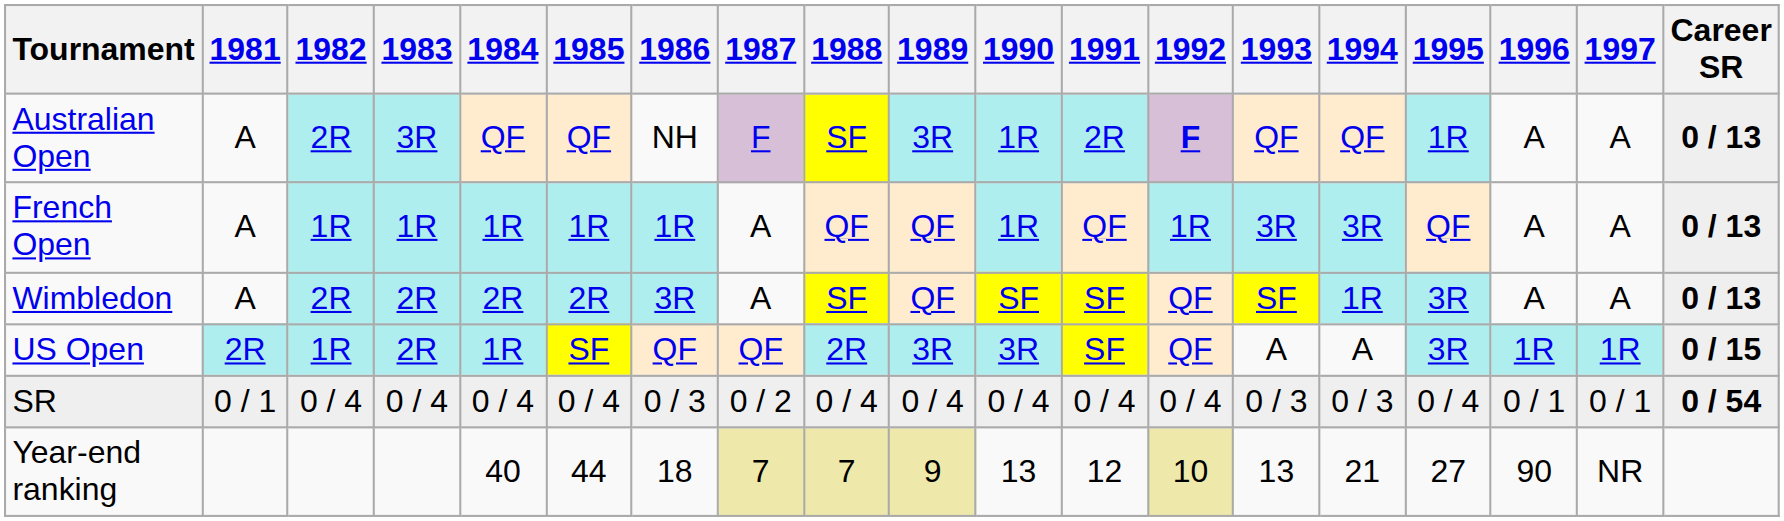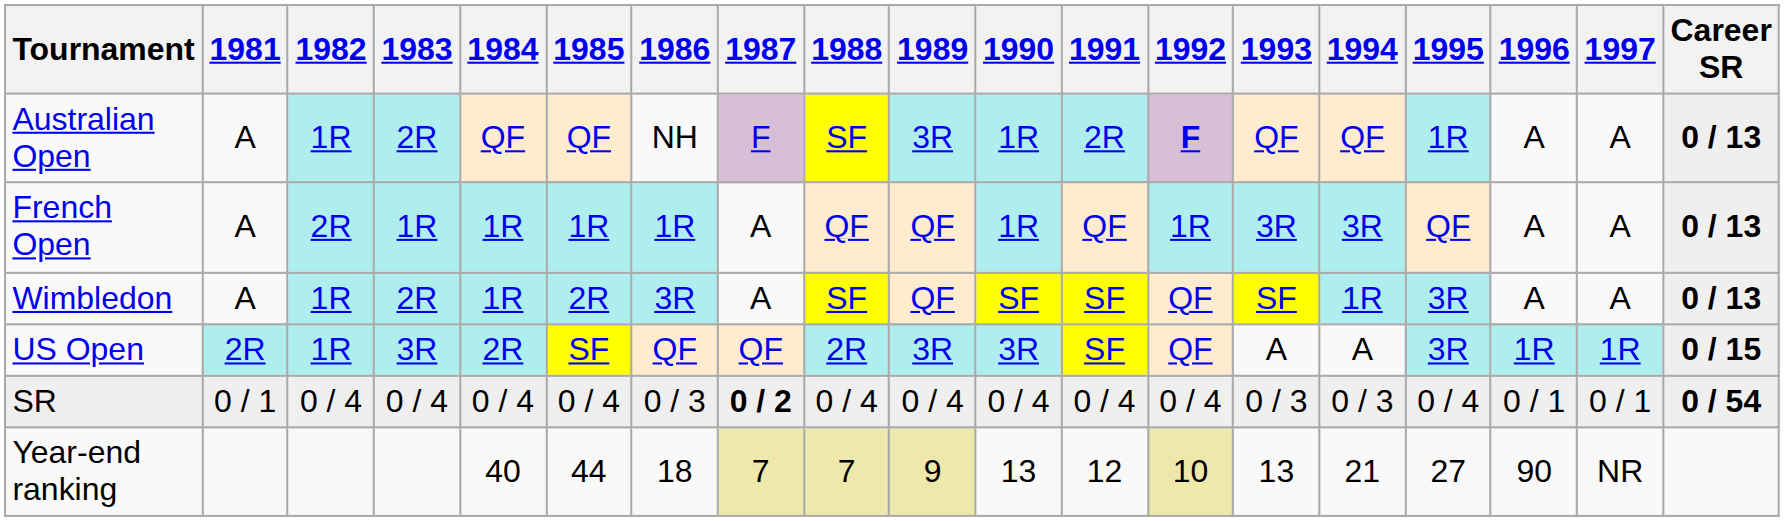 <table class="wikitable" style=font-size:97%>
 <tr bgcolor="#efefef">
 <th>Tournament</th>
 <th><a href='#'>1981</a></th>
 <th><a href='#'>1982</a></th>
 <th><a href='#'>1983</a></th>
 <th><a href='#'>1984</a></th>
 <th><a href='#'>1985</a></th>
 <th><a href='#'>1986</a></th>
 <th><a href='#'>1987</a></th>
 <th><a href='#'>1988</a></th>
 <th><a href='#'>1989</a></th>
 <th><a href='#'>1990</a></th>
 <th><a href='#'>1991</a></th>
 <th><a href='#'>1992</a></th>
 <th><a href='#'>1993</a></th>
 <th><a href='#'>1994</a></th>
 <th><a href='#'>1995</a></th>
 <th><a href='#'>1996</a></th>
 <th><a href='#'>1997</a></th>
 <th>Career SR</th>
 </tr>
 <tr>
 <td align=left><a href='#'>Australian Open</a></td>
 <td align="center">A</td>
+<td align="center" style="background:#afeeee;"><a href='#'>1R</a></td>
 <td align="center" style="background:#afeeee;"><a href='#'>2R</a></td>
-<td align="center" style="background:#afeeee;"><a href='#'>3R</a></td>
 <td align="center" style="background:#ffebcd;"><a href='#'>QF</a></td>
 <td align="center" style="background:#ffebcd;"><a href='#'>QF</a></td>
 <td align="center">NH</td>
 <td align="center" style="background:#D8BFD8;"><a href='#'>F</a></td>
 <td align="center" style="background:yellow;"><a href='#'>SF</a></td>
 <td align="center" style="background:#afeeee;"><a href='#'>3R</a></td>
 <td align="center" style="background:#afeeee;"><a href='#'>1R</a></td>
 <td align="center" style="background:#afeeee;"><a href='#'>2R</a></td>
 <td align="center" style="background:#D8BFD8;"><strong><a href='#'>F</a></strong></td>
 <td align="center" style="background:#ffebcd;"><a href='#'>QF</a></td>
 <td align="center" style="background:#ffebcd;"><a href='#'>QF</a></td>
 <td align="center" style="background:#afeeee;"><a href='#'>1R</a></td>
 <td align="center">A</td>
 <td align="center">A</td>
 <td align="center" style="background:#EFEFEF;"><strong>0 / 13</strong></td>
 </tr>
 <tr>
 <td align=left><a href='#'>French Open</a></td>
 <td align="center">A</td>
-<td align="center" style="background:#afeeee;"><a href='#'>1R</a></td>
+<td align="center" style="background:#afeeee;"><a href='#'>2R</a></td>
 <td align="center" style="background:#afeeee;"><a href='#'>1R</a></td>
 <td align="center" style="background:#afeeee;"><a href='#'>1R</a></td>
 <td align="center" style="background:#afeeee;"><a href='#'>1R</a></td>
 <td align="center" style="background:#afeeee;"><a href='#'>1R</a></td>
 <td align="center">A</td>
 <td align="center" style="background:#ffebcd;"><a href='#'>QF</a></td>
 <td align="center" style="background:#ffebcd;"><a href='#'>QF</a></td>
 <td align="center" style="background:#afeeee;"><a href='#'>1R</a></td>
 <td align="center" style="background:#ffebcd;"><a href='#'>QF</a></td>
 <td align="center" style="background:#afeeee;"><a href='#'>1R</a></td>
 <td align="center" style="background:#afeeee;"><a href='#'>3R</a></td>
 <td align="center" style="background:#afeeee;"><a href='#'>3R</a></td>
 <td align="center" style="background:#ffebcd;"><a href='#'>QF</a></td>
 <td align="center">A</td>
 <td align="center">A</td>
 <td align="center" style="background:#EFEFEF;"><strong>0 / 13</strong></td>
 </tr>
 <tr>
 <td align=left><a href='#'>Wimbledon</a></td>
 <td align="center">A</td>
+<td align="center" style="background:#afeeee;"><a href='#'>1R</a></td>
 <td align="center" style="background:#afeeee;"><a href='#'>2R</a></td>
-<td align="center" style="background:#afeeee;"><a href='#'>2R</a></td>
-<td align="center" style="background:#afeeee;"><a href='#'>2R</a></td>
+<td align="center" style="background:#afeeee;"><a href='#'>1R</a></td>
 <td align="center" style="background:#afeeee;"><a href='#'>2R</a></td>
 <td align="center" style="background:#afeeee;"><a href='#'>3R</a></td>
 <td align="center">A</td>
 <td align="center" style="background:yellow;"><a href='#'>SF</a></td>
 <td align="center" style="background:#ffebcd;"><a href='#'>QF</a></td>
 <td align="center" style="background:yellow;"><a href='#'>SF</a></td>
 <td align="center" style="background:yellow;"><a href='#'>SF</a></td>
 <td align="center" style="background:#ffebcd;"><a href='#'>QF</a></td>
 <td align="center" style="background:yellow;"><a href='#'>SF</a></td>
 <td align="center" style="background:#afeeee;"><a href='#'>1R</a></td>
 <td align="center" style="background:#afeeee;"><a href='#'>3R</a></td>
 <td align="center">A</td>
 <td align="center">A</td>
 <td align="center" style="background:#EFEFEF;"><strong>0 / 13</strong></td>
 </tr>
 <tr>
 <td align=left><a href='#'>US Open</a></td>
 <td align="center" style="background:#afeeee;"><a href='#'>2R</a></td>
 <td align="center" style="background:#afeeee;"><a href='#'>1R</a></td>
+<td align="center" style="background:#afeeee;"><a href='#'>3R</a></td>
 <td align="center" style="background:#afeeee;"><a href='#'>2R</a></td>
-<td align="center" style="background:#afeeee;"><a href='#'>1R</a></td>
 <td align="center" style="background:yellow;"><a href='#'>SF</a></td>
 <td align="center" style="background:#ffebcd;"><a href='#'>QF</a></td>
 <td align="center" style="background:#ffebcd;"><a href='#'>QF</a></td>
 <td align="center" style="background:#afeeee;"><a href='#'>2R</a></td>
 <td align="center" style="background:#afeeee;"><a href='#'>3R</a></td>
 <td align="center" style="background:#afeeee;"><a href='#'>3R</a></td>
 <td align="center" style="background:yellow;"><a href='#'>SF</a></td>
 <td align="center" style="background:#ffebcd;"><a href='#'>QF</a></td>
 <td align="center">A</td>
 <td align="center">A</td>
 <td align="center" style="background:#afeeee;"><a href='#'>3R</a></td>
 <td align="center" style="background:#afeeee;"><a href='#'>1R</a></td>
 <td align="center" style="background:#afeeee;"><a href='#'>1R</a></td>
 <td align="center" style="background:#EFEFEF;"><strong>0 / 15</strong></td>
 </tr>
 <tr>
 <td style="background:#EFEFEF;">SR</td>
 <td align="center" style="background:#EFEFEF;">0 / 1</td>
 <td align="center" style="background:#EFEFEF;">0 / 4</td>
 <td align="center" style="background:#EFEFEF;">0 / 4</td>
 <td align="center" style="background:#EFEFEF;">0 / 4</td>
 <td align="center" style="background:#EFEFEF;">0 / 4</td>
 <td align="center" style="background:#EFEFEF;">0 / 3</td>
-<td align="center" style="background:#EFEFEF;">0 / 2</td>
+<td align="center" style="background:#EFEFEF;"><strong>0 / 2</strong></td>
 <td align="center" style="background:#EFEFEF;">0 / 4</td>
 <td align="center" style="background:#EFEFEF;">0 / 4</td>
 <td align="center" style="background:#EFEFEF;">0 / 4</td>
 <td align="center" style="background:#EFEFEF;">0 / 4</td>
 <td align="center" style="background:#EFEFEF;">0 / 4</td>
 <td align="center" style="background:#EFEFEF;">0 / 3</td>
 <td align="center" style="background:#EFEFEF;">0 / 3</td>
 <td align="center" style="background:#EFEFEF;">0 / 4</td>
 <td align="center" style="background:#EFEFEF;">0 / 1</td>
 <td align="center" style="background:#EFEFEF;">0 / 1</td>
 <td align="center" style="background:#EFEFEF;"><strong>0 / 54</strong></td>
 </tr>
 <tr>
 <td align=left>Year-end ranking</td>
 <td></td>
 <td></td>
 <td></td>
 <td align="center">40</td>
 <td align="center">44</td>
 <td align="center">18</td>
 <td align="center" bgcolor=EEE8AA>7</td>
 <td align="center" bgcolor=EEE8AA>7</td>
 <td align="center" bgcolor=EEE8AA>9</td>
 <td align="center">13</td>
 <td align="center">12</td>
 <td align="center" bgcolor=EEE8AA>10</td>
 <td align="center">13</td>
 <td align="center">21</td>
 <td align="center">27</td>
 <td align="center">90</td>
 <td align="center">NR</td>
 </tr>
 </table>
